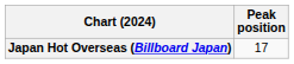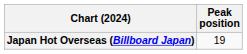 <table class="wikitable plainrowheaders" style="text-align:center">
 <tr>
 <th scope="col">Chart (2024)</th>
 <th scope="col">Peak<br>position</th>
 </tr>
 <tr>
 <th scope="row">Japan Hot Overseas (<em><a href='#'>Billboard Japan</a></em>)</th>
-<td>17</td>
+<td>19</td>
 </tr>
 </table>
